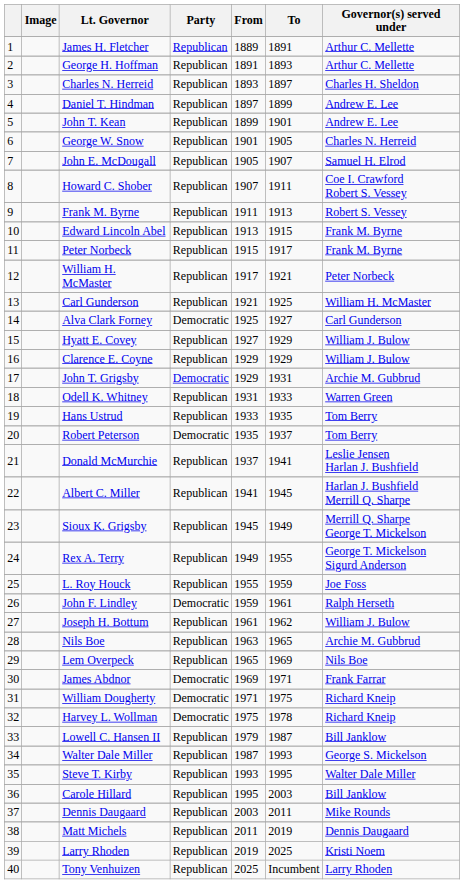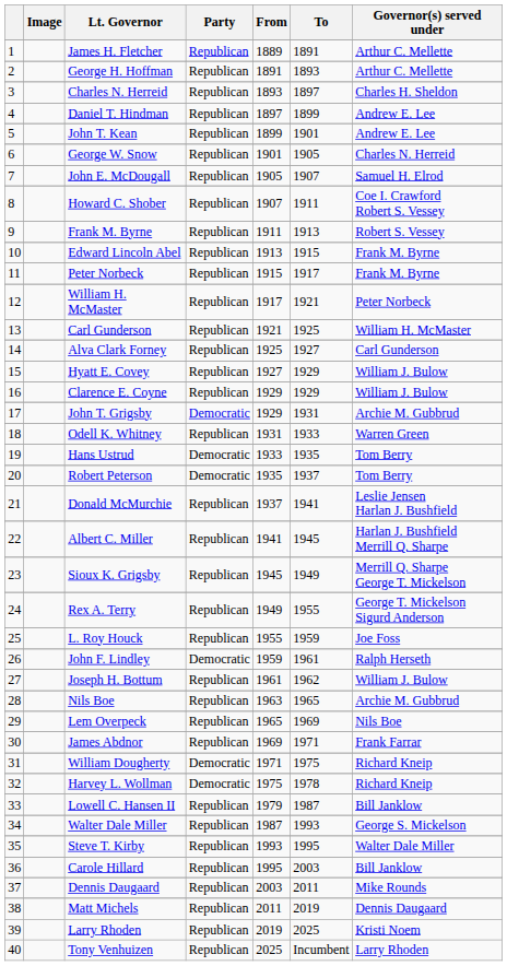 <table class="wikitable">
 <tr>
 <th></th>
 <th>Image</th>
 <th>Lt. Governor</th>
 <th>Party</th>
 <th>From</th>
 <th>To</th>
 <th>Governor(s) served under</th>
 </tr>
 <tr>
 </tr>
 <tr>
 <td>1</td>
 <td></td>
 <td><a href='#'>James H. Fletcher</a></td>
 <td><a href='#'>Republican</a></td>
 <td>1889</td>
 <td>1891</td>
 <td><a href='#'>Arthur C. Mellette</a></td>
 </tr>
 <tr>
 </tr>
 <tr>
 <td>2</td>
 <td></td>
 <td><a href='#'>George H. Hoffman</a></td>
 <td>Republican</td>
 <td>1891</td>
 <td>1893</td>
 <td><a href='#'>Arthur C. Mellette</a></td>
 </tr>
 <tr>
 </tr>
 <tr>
 <td>3</td>
 <td></td>
 <td><a href='#'>Charles N. Herreid</a></td>
 <td>Republican</td>
 <td>1893</td>
 <td>1897</td>
 <td><a href='#'>Charles H. Sheldon</a></td>
 </tr>
 <tr>
 </tr>
 <tr>
 <td>4</td>
 <td></td>
 <td><a href='#'>Daniel T. Hindman</a></td>
 <td>Republican</td>
 <td>1897</td>
 <td>1899</td>
 <td><a href='#'>Andrew E. Lee</a></td>
 </tr>
 <tr>
 </tr>
 <tr>
 <td>5</td>
 <td></td>
 <td><a href='#'>John T. Kean</a></td>
 <td>Republican</td>
 <td>1899</td>
 <td>1901</td>
 <td><a href='#'>Andrew E. Lee</a></td>
 </tr>
 <tr>
 </tr>
 <tr>
 <td>6</td>
 <td></td>
 <td><a href='#'>George W. Snow</a></td>
 <td>Republican</td>
 <td>1901</td>
 <td>1905</td>
 <td><a href='#'>Charles N. Herreid</a></td>
 </tr>
 <tr>
 </tr>
 <tr>
 <td>7</td>
 <td></td>
 <td><a href='#'>John E. McDougall</a></td>
 <td>Republican</td>
 <td>1905</td>
 <td>1907</td>
 <td><a href='#'>Samuel H. Elrod</a></td>
 </tr>
 <tr>
 </tr>
 <tr>
 <td>8</td>
 <td></td>
 <td><a href='#'>Howard C. Shober</a></td>
 <td>Republican</td>
 <td>1907</td>
 <td>1911</td>
 <td><a href='#'>Coe I. Crawford</a><br><a href='#'>Robert S. Vessey</a></td>
 </tr>
 <tr>
 </tr>
 <tr>
 <td>9</td>
 <td></td>
 <td><a href='#'>Frank M. Byrne</a></td>
 <td>Republican</td>
 <td>1911</td>
 <td>1913</td>
 <td><a href='#'>Robert S. Vessey</a></td>
 </tr>
 <tr>
 </tr>
 <tr>
 <td>10</td>
 <td></td>
 <td><a href='#'>Edward Lincoln Abel</a></td>
 <td>Republican</td>
 <td>1913</td>
 <td>1915</td>
 <td><a href='#'>Frank M. Byrne</a></td>
 </tr>
 <tr>
 </tr>
 <tr>
 <td>11</td>
 <td></td>
 <td><a href='#'>Peter Norbeck</a></td>
 <td>Republican</td>
 <td>1915</td>
 <td>1917</td>
 <td><a href='#'>Frank M. Byrne</a></td>
 </tr>
 <tr>
 </tr>
 <tr>
 <td>12</td>
 <td></td>
 <td><a href='#'>William H. McMaster</a></td>
 <td>Republican</td>
 <td>1917</td>
 <td>1921</td>
 <td><a href='#'>Peter Norbeck</a></td>
 </tr>
 <tr>
 </tr>
 <tr>
 <td>13</td>
 <td></td>
 <td><a href='#'>Carl Gunderson</a></td>
 <td>Republican</td>
 <td>1921</td>
 <td>1925</td>
 <td><a href='#'>William H. McMaster</a></td>
 </tr>
 <tr>
 </tr>
 <tr>
 <td>14</td>
 <td></td>
 <td><a href='#'>Alva Clark Forney</a></td>
-<td>Democratic</td>
+<td>Republican</td>
 <td>1925</td>
 <td>1927</td>
 <td><a href='#'>Carl Gunderson</a></td>
 </tr>
 <tr>
 </tr>
 <tr>
 <td>15</td>
 <td></td>
 <td><a href='#'>Hyatt E. Covey</a></td>
 <td>Republican</td>
 <td>1927</td>
 <td>1929</td>
 <td><a href='#'>William J. Bulow</a></td>
 </tr>
 <tr>
 </tr>
 <tr>
 <td>16</td>
 <td></td>
 <td><a href='#'>Clarence E. Coyne</a></td>
 <td>Republican</td>
 <td>1929</td>
 <td>1929</td>
 <td><a href='#'>William J. Bulow</a></td>
 </tr>
 <tr>
 </tr>
 <tr>
 <td>17</td>
 <td></td>
 <td><a href='#'>John T. Grigsby</a></td>
 <td><a href='#'>Democratic</a></td>
 <td>1929</td>
 <td>1931</td>
 <td><a href='#'>Archie M. Gubbrud</a></td>
 </tr>
 <tr>
 </tr>
 <tr>
 <td>18</td>
 <td></td>
 <td><a href='#'>Odell K. Whitney</a></td>
 <td>Republican</td>
 <td>1931</td>
 <td>1933</td>
 <td><a href='#'>Warren Green</a></td>
 </tr>
 <tr>
 </tr>
 <tr>
 <td>19</td>
 <td></td>
 <td><a href='#'>Hans Ustrud</a></td>
-<td>Republican</td>
+<td>Democratic</td>
 <td>1933</td>
 <td>1935</td>
 <td><a href='#'>Tom Berry</a></td>
 </tr>
 <tr>
 </tr>
 <tr>
 <td>20</td>
 <td></td>
 <td><a href='#'>Robert Peterson</a></td>
 <td>Democratic</td>
 <td>1935</td>
 <td>1937</td>
 <td><a href='#'>Tom Berry</a></td>
 </tr>
 <tr>
 </tr>
 <tr>
 <td>21</td>
 <td></td>
 <td><a href='#'>Donald McMurchie</a></td>
 <td>Republican</td>
 <td>1937</td>
 <td>1941</td>
 <td><a href='#'>Leslie Jensen</a><br><a href='#'>Harlan J. Bushfield</a></td>
 </tr>
 <tr>
 </tr>
 <tr>
 <td>22</td>
 <td></td>
 <td><a href='#'>Albert C. Miller</a></td>
 <td>Republican</td>
 <td>1941</td>
 <td>1945</td>
 <td><a href='#'>Harlan J. Bushfield</a><br><a href='#'>Merrill Q. Sharpe</a></td>
 </tr>
 <tr>
 </tr>
 <tr>
 <td>23</td>
 <td></td>
 <td><a href='#'>Sioux K. Grigsby</a></td>
 <td>Republican</td>
 <td>1945</td>
 <td>1949</td>
 <td><a href='#'>Merrill Q. Sharpe</a><br><a href='#'>George T. Mickelson</a></td>
 </tr>
 <tr>
 </tr>
 <tr>
 <td>24</td>
 <td></td>
 <td><a href='#'>Rex A. Terry</a></td>
 <td>Republican</td>
 <td>1949</td>
 <td>1955</td>
 <td><a href='#'>George T. Mickelson</a><br><a href='#'>Sigurd Anderson</a></td>
 </tr>
 <tr>
 </tr>
 <tr>
 <td>25</td>
 <td></td>
 <td><a href='#'>L. Roy Houck</a></td>
 <td>Republican</td>
 <td>1955</td>
 <td>1959</td>
 <td><a href='#'>Joe Foss</a></td>
 </tr>
 <tr>
 </tr>
 <tr>
 <td>26</td>
 <td></td>
 <td><a href='#'>John F. Lindley</a></td>
 <td>Democratic</td>
 <td>1959</td>
 <td>1961</td>
 <td><a href='#'>Ralph Herseth</a></td>
 </tr>
 <tr>
 </tr>
 <tr>
 <td>27</td>
 <td></td>
 <td><a href='#'>Joseph H. Bottum</a></td>
 <td>Republican</td>
 <td>1961</td>
 <td>1962</td>
 <td><a href='#'>William J. Bulow</a></td>
 </tr>
 <tr>
 </tr>
 <tr>
 <td>28</td>
 <td></td>
 <td><a href='#'>Nils Boe</a></td>
 <td>Republican</td>
 <td>1963</td>
 <td>1965</td>
 <td><a href='#'>Archie M. Gubbrud</a></td>
 </tr>
 <tr>
 </tr>
 <tr>
 <td>29</td>
 <td></td>
 <td><a href='#'>Lem Overpeck</a></td>
 <td>Republican</td>
 <td>1965</td>
 <td>1969</td>
 <td><a href='#'>Nils Boe</a></td>
 </tr>
 <tr>
 </tr>
 <tr>
 <td>30</td>
 <td></td>
 <td><a href='#'>James Abdnor</a></td>
-<td>Democratic</td>
+<td>Republican</td>
 <td>1969</td>
 <td>1971</td>
 <td><a href='#'>Frank Farrar</a></td>
 </tr>
 <tr>
 </tr>
 <tr>
 <td>31</td>
 <td></td>
 <td><a href='#'>William Dougherty</a></td>
 <td>Democratic</td>
 <td>1971</td>
 <td>1975</td>
 <td><a href='#'>Richard Kneip</a></td>
 </tr>
 <tr>
 </tr>
 <tr>
 <td>32</td>
 <td></td>
 <td><a href='#'>Harvey L. Wollman</a></td>
 <td>Democratic</td>
 <td>1975</td>
 <td>1978</td>
 <td><a href='#'>Richard Kneip</a></td>
 </tr>
 <tr>
 </tr>
 <tr>
 <td>33</td>
 <td></td>
 <td><a href='#'>Lowell C. Hansen II</a></td>
 <td>Republican</td>
 <td>1979</td>
 <td>1987</td>
 <td><a href='#'>Bill Janklow</a></td>
 </tr>
 <tr>
 </tr>
 <tr>
 <td>34</td>
 <td></td>
 <td><a href='#'>Walter Dale Miller</a></td>
 <td>Republican</td>
 <td>1987</td>
 <td>1993</td>
 <td><a href='#'>George S. Mickelson</a></td>
 </tr>
 <tr>
 </tr>
 <tr>
 <td>35</td>
 <td></td>
 <td><a href='#'>Steve T. Kirby</a></td>
 <td>Republican</td>
 <td>1993</td>
 <td>1995</td>
 <td><a href='#'>Walter Dale Miller</a></td>
 </tr>
 <tr>
 </tr>
 <tr>
 <td>36</td>
 <td></td>
 <td><a href='#'>Carole Hillard</a></td>
 <td>Republican</td>
 <td>1995</td>
 <td>2003</td>
 <td><a href='#'>Bill Janklow</a></td>
 </tr>
 <tr>
 </tr>
 <tr>
 <td>37</td>
 <td></td>
 <td><a href='#'>Dennis Daugaard</a></td>
 <td>Republican</td>
 <td>2003</td>
 <td>2011</td>
 <td><a href='#'>Mike Rounds</a></td>
 </tr>
 <tr>
 </tr>
 <tr>
 <td>38</td>
 <td></td>
 <td><a href='#'>Matt Michels</a></td>
 <td>Republican</td>
 <td>2011</td>
 <td>2019</td>
 <td><a href='#'>Dennis Daugaard</a></td>
 </tr>
 <tr>
 <td>39</td>
 <td></td>
 <td><a href='#'>Larry Rhoden</a></td>
 <td>Republican</td>
 <td>2019</td>
 <td>2025</td>
 <td><a href='#'>Kristi Noem</a></td>
 </tr>
 <tr>
 <td>40</td>
 <td></td>
 <td><a href='#'>Tony Venhuizen</a></td>
 <td>Republican</td>
 <td>2025</td>
 <td>Incumbent</td>
 <td><a href='#'>Larry Rhoden</a></td>
 </tr>
 </table>
